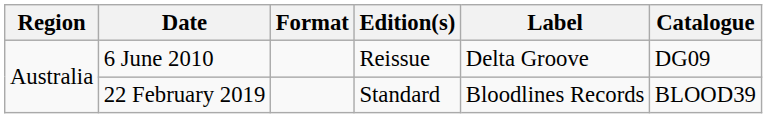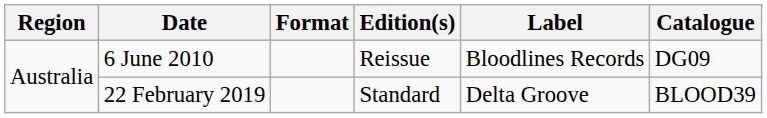 <table class="wikitable plainrowheaders">
 <tr>
 <th scope="col">Region</th>
 <th scope="col">Date</th>
 <th scope="col">Format</th>
 <th scope="col">Edition(s)</th>
 <th scope="col">Label</th>
 <th scope="col">Catalogue</th>
 </tr>
 <tr>
 <td rowspan="2">Australia</td>
 <td>6 June 2010</td>
 <td></td>
 <td>Reissue</td>
-<td>Delta Groove</td>
+<td>Bloodlines Records</td>
 <td>DG09</td>
 </tr>
 <tr>
 <td>22 February 2019</td>
 <td></td>
 <td>Standard</td>
-<td>Bloodlines Records</td>
+<td>Delta Groove</td>
 <td>BLOOD39</td>
 </tr>
 </table>
